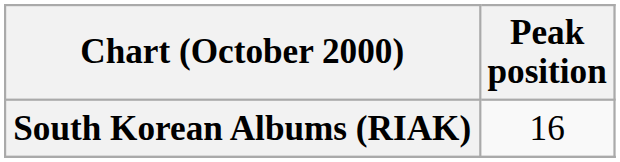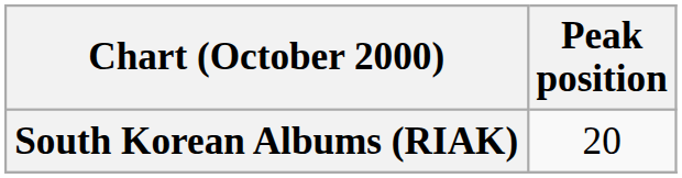 <table class="wikitable plainrowheaders" style="text-align:center">
 <tr>
 <th scope="col">Chart (October 2000)</th>
 <th scope="col">Peak<br>position</th>
 </tr>
 <tr>
 <th scope="row">South Korean Albums (RIAK)</th>
-<td>16</td>
+<td>20</td>
 </tr>
 <tr>
 </tr>
 </table>
